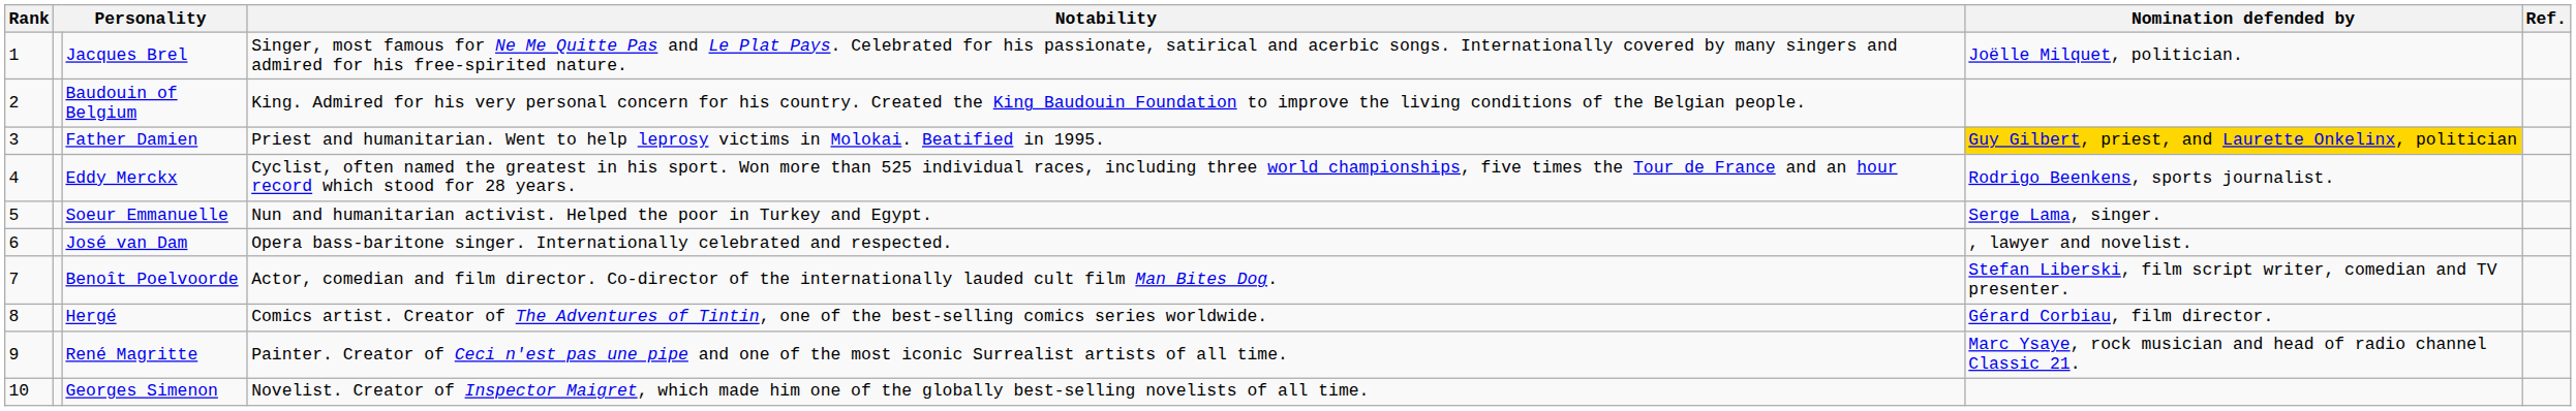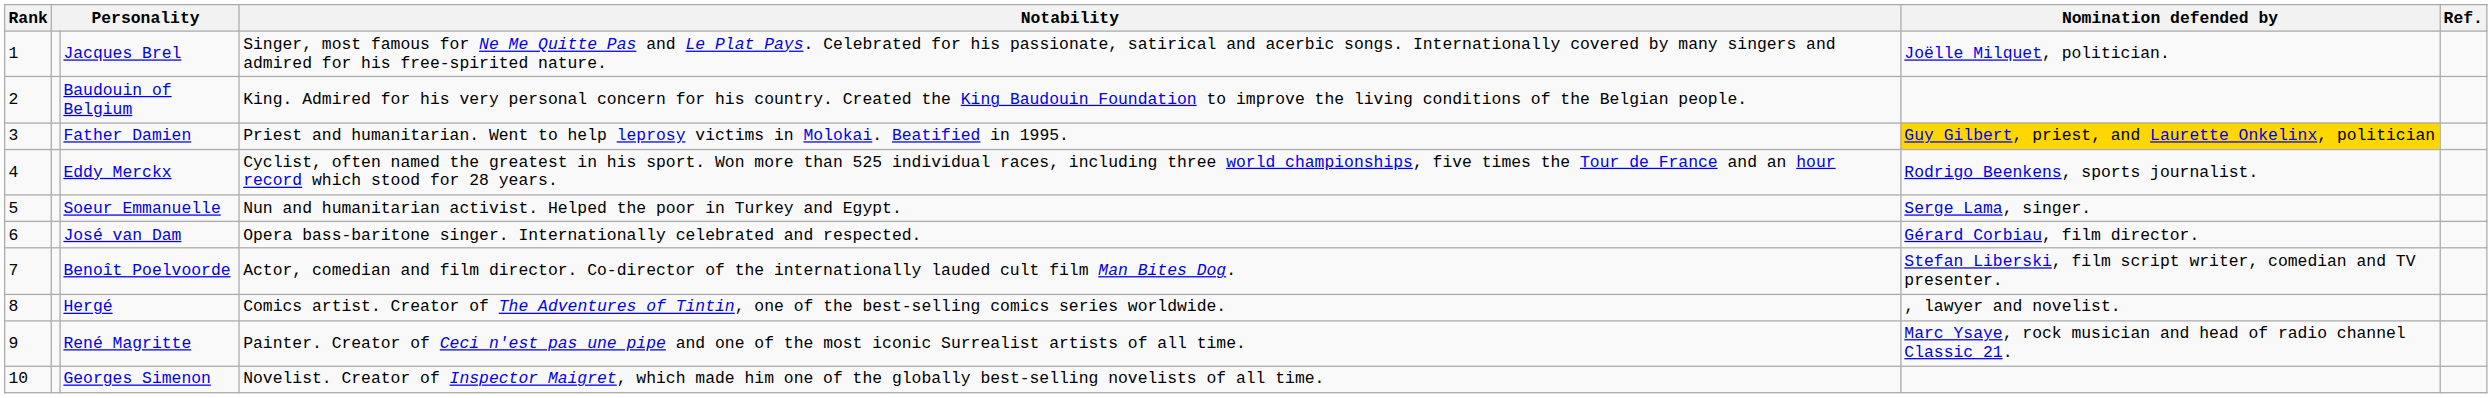 <table class="wikitable sortable">
 <tr>
 <th>Rank</th>
 <th colspan=2>Personality</th>
 <th class="unsortable">Notability</th>
 <th>Nomination defended by</th>
 <th class="unsortable">Ref.</th>
 </tr>
 <tr>
 <td>1</td>
 <td></td>
 <td><a href='#'>Jacques Brel</a></td>
 <td>Singer, most famous for <em><a href='#'>Ne Me Quitte Pas</a></em> and <em><a href='#'>Le Plat Pays</a></em>. Celebrated for his passionate, satirical and acerbic songs. Internationally covered by many singers and admired for his free-spirited nature.</td>
 <td><a href='#'>Joëlle Milquet</a>, politician.</td>
 <td></td>
 </tr>
 <tr>
 <td>2</td>
 <td></td>
 <td><a href='#'>Baudouin of Belgium</a></td>
 <td>King. Admired for his very personal concern for his country. Created the <a href='#'>King Baudouin Foundation</a> to improve the living conditions of the Belgian people.</td>
 <td></td>
 <td></td>
 </tr>
 <tr>
 <td>3</td>
 <td></td>
 <td><a href='#'>Father Damien</a></td>
 <td>Priest and humanitarian. Went to help <a href='#'>leprosy</a> victims in <a href='#'>Molokai</a>. <a href='#'>Beatified</a> in 1995.</td>
 <td style="background: gold;"><a href='#'>Guy Gilbert</a>, priest, and <a href='#'>Laurette Onkelinx</a>, politician</td>
 <td></td>
 </tr>
 <tr>
 <td>4</td>
 <td></td>
 <td><a href='#'>Eddy Merckx</a></td>
 <td>Cyclist, often named the greatest in his sport. Won more than 525 individual races, including three <a href='#'>world championships</a>, five times the <a href='#'>Tour de France</a> and an <a href='#'>hour record</a> which stood for 28 years.</td>
 <td><a href='#'>Rodrigo Beenkens</a>, sports journalist.</td>
 <td></td>
 </tr>
 <tr>
 <td>5</td>
 <td></td>
 <td><a href='#'>Soeur Emmanuelle</a></td>
 <td>Nun and humanitarian activist. Helped the poor in Turkey and Egypt.</td>
 <td><a href='#'>Serge Lama</a>, singer.</td>
 <td></td>
 </tr>
 <tr>
 <td>6</td>
 <td></td>
 <td><a href='#'>José van Dam</a></td>
 <td>Opera bass-baritone singer. Internationally celebrated and respected.</td>
-<td>, lawyer and novelist.</td>
+<td><a href='#'>Gérard Corbiau</a>, film director.</td>
 <td></td>
 </tr>
 <tr>
 <td>7</td>
 <td></td>
 <td><a href='#'>Benoît Poelvoorde</a></td>
 <td>Actor, comedian and film director. Co-director of the internationally lauded cult film <em><a href='#'>Man Bites Dog</a></em>.</td>
 <td><a href='#'>Stefan Liberski</a>, film script writer, comedian and TV presenter.</td>
 <td></td>
 </tr>
 <tr>
 <td>8</td>
 <td></td>
 <td><a href='#'>Hergé</a></td>
 <td>Comics artist. Creator of <em><a href='#'>The Adventures of Tintin</a></em>, one of the best-selling comics series worldwide.</td>
-<td><a href='#'>Gérard Corbiau</a>, film director.</td>
+<td>, lawyer and novelist.</td>
 <td></td>
 </tr>
 <tr>
 <td>9</td>
 <td></td>
 <td><a href='#'>René Magritte</a></td>
 <td>Painter. Creator of <em><a href='#'>Ceci n'est pas une pipe</a></em> and one of the most iconic Surrealist artists of all time.</td>
 <td><a href='#'>Marc Ysaye</a>, rock musician and head of radio channel <a href='#'>Classic 21</a>.</td>
 <td></td>
 </tr>
 <tr>
 <td>10</td>
 <td></td>
 <td><a href='#'>Georges Simenon</a></td>
 <td>Novelist. Creator of <em><a href='#'>Inspector Maigret</a></em>, which made him one of the globally best-selling novelists of all time.</td>
 <td></td>
 <td></td>
 </tr>
 </table>
